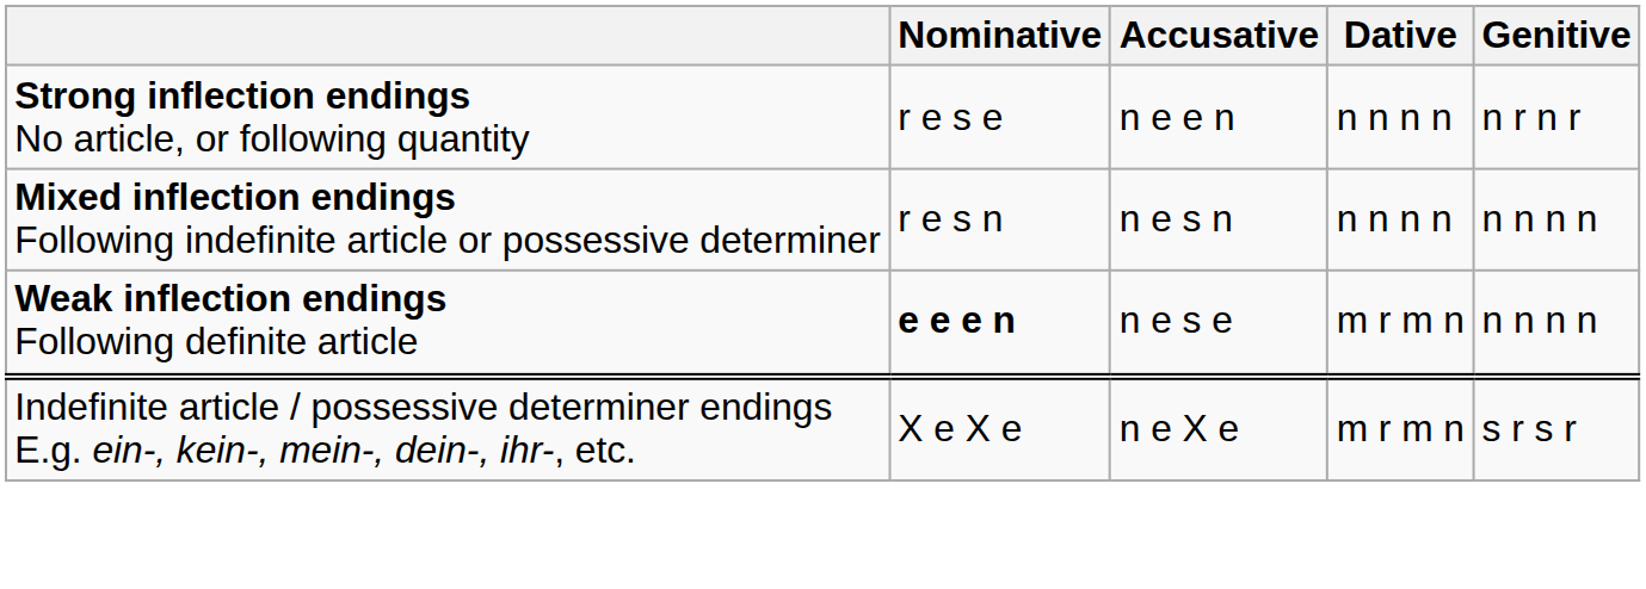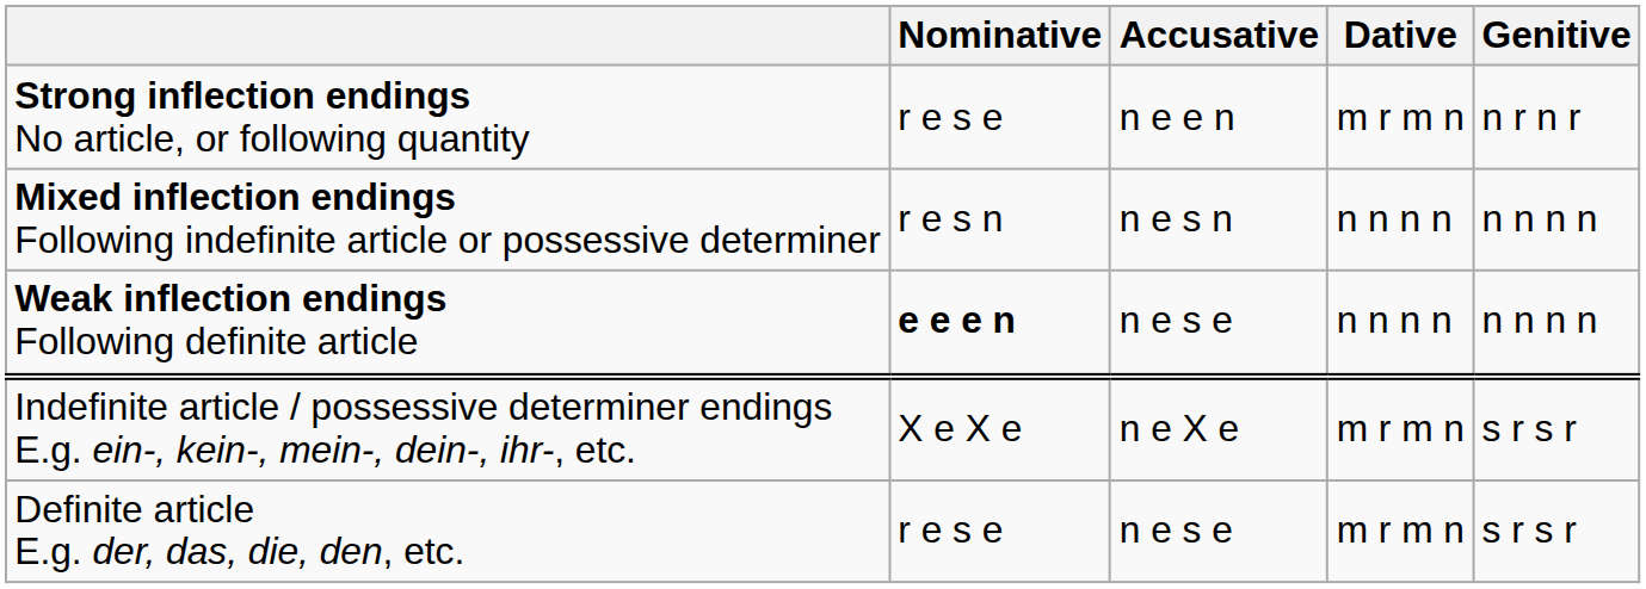 <table class="wikitable">
 <tr>
 <th></th>
 <th>Nominative</th>
 <th>Accusative</th>
 <th>Dative</th>
 <th>Genitive</th>
 </tr>
 <tr>
 <td><strong>Strong inflection endings</strong> <br> No article, or following quantity</td>
 <td>r e s e</td>
 <td>n e e n</td>
-<td>n n n n</td>
+<td>m r m n</td>
 <td>n r n r</td>
 </tr>
 <tr>
 <td><strong>Mixed inflection endings</strong> <br> Following indefinite article or possessive determiner</td>
 <td>r e s n</td>
 <td>n e s n</td>
 <td>n n n n</td>
 <td>n n n n</td>
 </tr>
 <tr>
 <td><strong>Weak inflection endings</strong> <br> Following definite article</td>
 <td><strong>e e e n</strong></td>
 <td>n e s e</td>
-<td>m r m n</td>
+<td>n n n n</td>
 <td>n n n n</td>
 </tr>
 <tr>
 <td style="border-top: double;">Indefinite article / possessive determiner endings <br> E.g. <em>ein-, kein-, mein-, dein-, ihr-</em>, etc.</td>
 <td style="border-top: double;">X e X e</td>
 <td style="border-top: double;">n e X e</td>
 <td style="border-top: double;">m r m n</td>
 <td style="border-top: double;">s r s r</td>
 </tr>
+<tr>
+<td>Definite article<br> E.g. <em>der, das, die, den</em>, etc.</td>
+<td>r e s e</td>
+<td>n e s e</td>
+<td>m r m n</td>
+<td>s r s r</td>
+</tr>
 </table>
